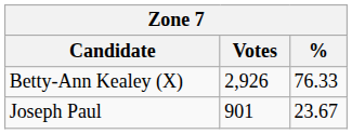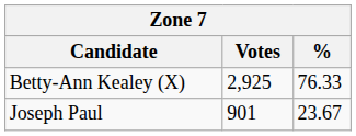 <table class="wikitable">
 <tr>
 <th colspan="3">Zone 7</th>
 </tr>
 <tr>
 <th style="width: 170px">Candidate</th>
 <th style="width: 50px">Votes</th>
 <th style="width: 40px">%</th>
 </tr>
 <tr>
 <td>Betty-Ann Kealey (X)</td>
-<td>2,926</td>
+<td>2,925</td>
 <td>76.33</td>
 </tr>
 <tr>
 <td>Joseph Paul</td>
 <td>901</td>
 <td>23.67</td>
 </tr>
 </table>
